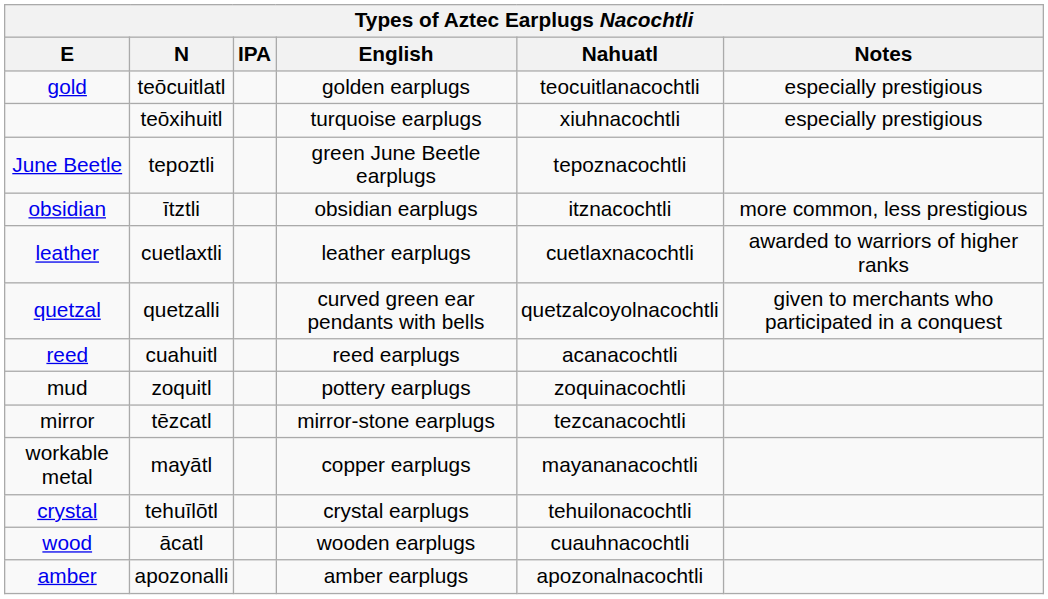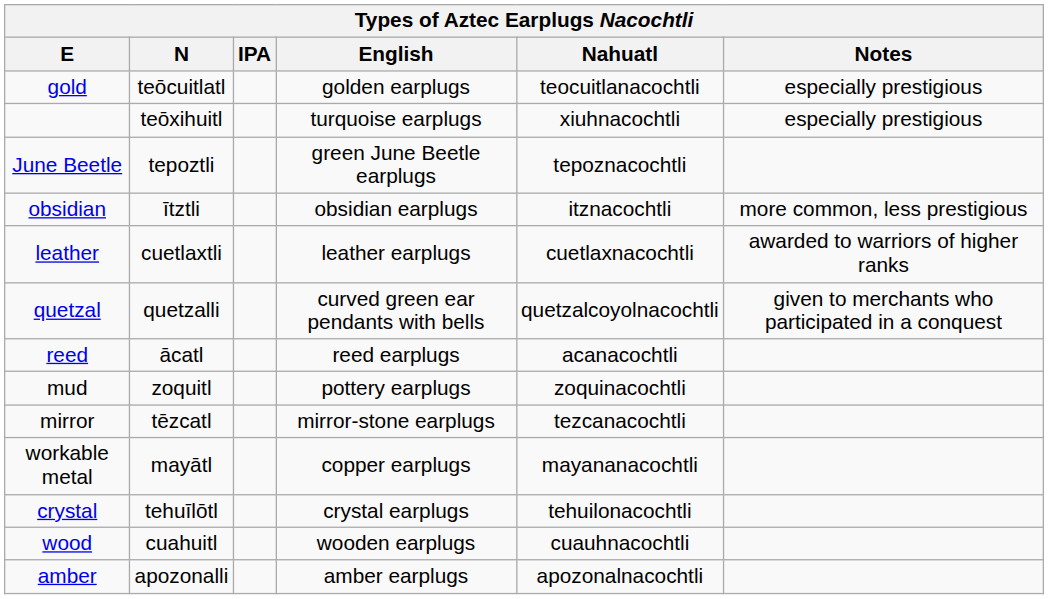 <table class="wikitable" style="text-align: center; width: 800px; height: 25px;">
 <tr>
 <th colspan="7">Types of Aztec Earplugs <em>Nacochtli</em> </th>
 </tr>
 <tr>
 <th>E</th>
 <th>N</th>
 <th>IPA</th>
 <th>English</th>
 <th>Nahuatl</th>
 <th>Notes</th>
 </tr>
 <tr>
 <td><a href='#'>gold</a></td>
 <td>teōcuitlatl</td>
 <td></td>
 <td>golden earplugs</td>
 <td>teocuitlanacochtli</td>
 <td>especially prestigious</td>
 </tr>
 <tr>
 <td></td>
 <td>teōxihuitl</td>
 <td></td>
 <td>turquoise earplugs</td>
 <td>xiuhnacochtli</td>
 <td>especially prestigious</td>
 </tr>
 <tr>
 <td><a href='#'>June Beetle</a></td>
 <td>tepoztli</td>
 <td></td>
 <td>green June Beetle earplugs</td>
 <td>tepoznacochtli</td>
 <td></td>
 </tr>
 <tr>
 <td><a href='#'>obsidian</a></td>
 <td>ītztli</td>
 <td></td>
 <td>obsidian earplugs</td>
 <td>itznacochtli</td>
 <td>more common, less prestigious</td>
 </tr>
 <tr>
 <td><a href='#'>leather</a></td>
 <td>cuetlaxtli</td>
 <td></td>
 <td>leather earplugs</td>
 <td>cuetlaxnacochtli</td>
 <td>awarded to warriors of higher ranks</td>
 </tr>
 <tr>
 <td><a href='#'>quetzal</a></td>
 <td>quetzalli</td>
 <td></td>
 <td>curved green ear pendants with bells</td>
 <td>quetzalcoyolnacochtli</td>
 <td>given to merchants who participated in a conquest</td>
 </tr>
 <tr>
 <td><a href='#'>reed</a></td>
-<td>cuahuitl</td>
+<td>ācatl</td>
 <td></td>
 <td>reed earplugs</td>
 <td>acanacochtli</td>
 <td></td>
 </tr>
 <tr>
 <td>mud</td>
 <td>zoquitl</td>
 <td></td>
 <td>pottery earplugs</td>
 <td>zoquinacochtli</td>
 <td></td>
 </tr>
 <tr>
 <td>mirror</td>
 <td>tēzcatl</td>
 <td></td>
 <td>mirror-stone earplugs</td>
 <td>tezcanacochtli</td>
 <td></td>
 </tr>
 <tr>
 <td>workable metal</td>
 <td>mayātl</td>
 <td></td>
 <td>copper earplugs</td>
 <td>mayananacochtli</td>
 <td></td>
 </tr>
 <tr>
 <td><a href='#'>crystal</a></td>
 <td>tehuīlōtl</td>
 <td></td>
 <td>crystal earplugs</td>
 <td>tehuilonacochtli</td>
 <td></td>
 </tr>
 <tr>
 <td><a href='#'>wood</a></td>
-<td>ācatl</td>
+<td>cuahuitl</td>
 <td></td>
 <td>wooden earplugs</td>
 <td>cuauhnacochtli</td>
 <td></td>
 </tr>
 <tr>
 <td><a href='#'>amber</a></td>
 <td>apozonalli</td>
 <td></td>
 <td>amber earplugs</td>
 <td>apozonalnacochtli</td>
 <td></td>
 </tr>
 </table>
